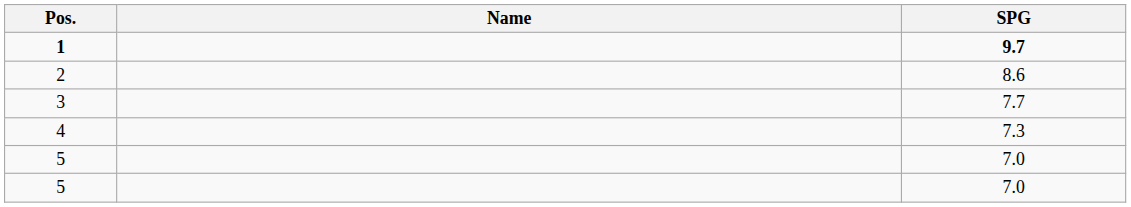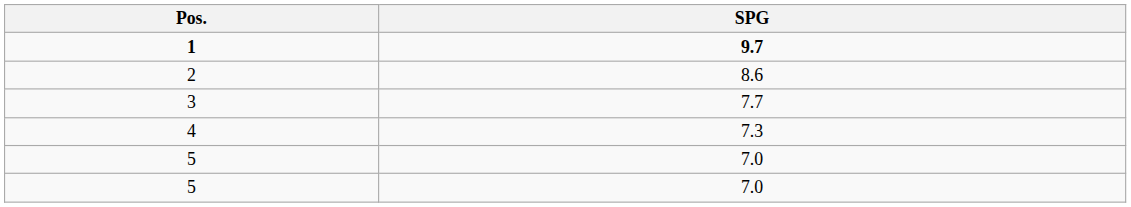 <table class=wikitable width="80%">
 <tr>
 <th width="10%">Pos.</th>
-<th width="70%">Name</th>
 <th width="20%">SPG</th>
 </tr>
 <tr>
 <td align=center><strong>1</strong></td>
-<td><strong></strong></td>
 <td align=center><strong>9.7</strong></td>
 </tr>
 <tr>
 <td align=center>2</td>
-<td></td>
 <td align=center>8.6</td>
 </tr>
 <tr>
 <td align=center>3</td>
-<td></td>
 <td align=center>7.7</td>
 </tr>
 <tr>
 <td align=center>4</td>
-<td></td>
 <td align=center>7.3</td>
 </tr>
 <tr>
 <td align=center>5</td>
-<td></td>
 <td align=center>7.0</td>
 </tr>
 <tr>
 <td align=center>5</td>
-<td></td>
 <td align=center>7.0</td>
 </tr>
 </table>
